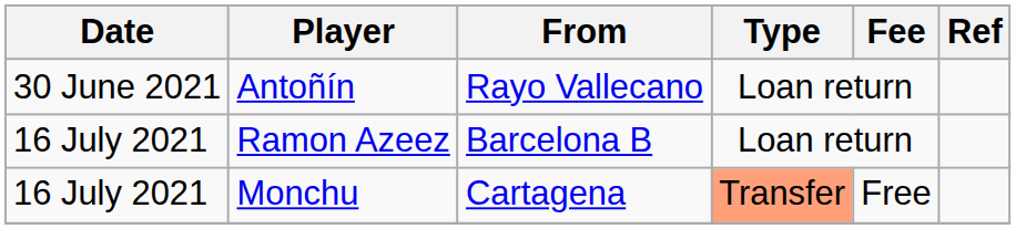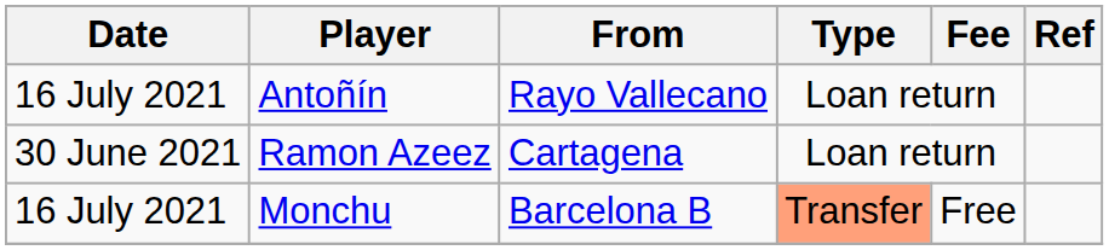 <table class="wikitable">
 <tr>
 <th>Date</th>
 <th>Player</th>
 <th>From</th>
 <th>Type</th>
 <th>Fee</th>
 <th>Ref</th>
 </tr>
 <tr>
-<td>30 June 2021</td>
+<td>16 July 2021</td>
 <td> <a href='#'>Antoñín</a></td>
 <td><a href='#'>Rayo Vallecano</a></td>
 <td align=center colspan=2>Loan return</td>
 <td align=center></td>
 </tr>
 <tr>
-<td>16 July 2021</td>
+<td>30 June 2021</td>
 <td> <a href='#'>Ramon Azeez</a></td>
-<td><a href='#'>Barcelona B</a></td>
+<td><a href='#'>Cartagena</a></td>
 <td align=center colspan=2>Loan return</td>
 <td align=center></td>
 </tr>
 <tr>
 <td>16 July 2021</td>
 <td> <a href='#'>Monchu</a></td>
-<td><a href='#'>Cartagena</a></td>
+<td><a href='#'>Barcelona B</a></td>
 <td align="center" style="background: lightsalmon;">Transfer</td>
 <td>Free</td>
 <td align="center"></td>
 </tr>
 <tr>
 </tr>
 </table>
